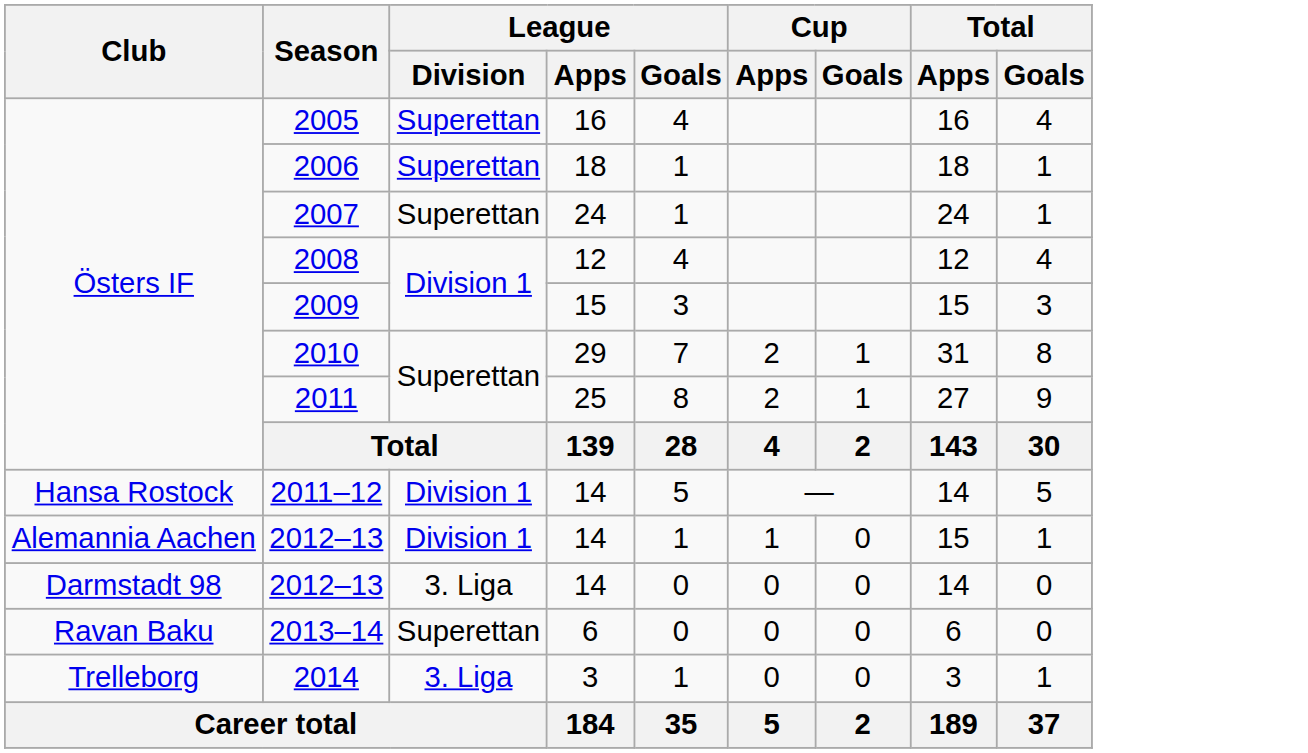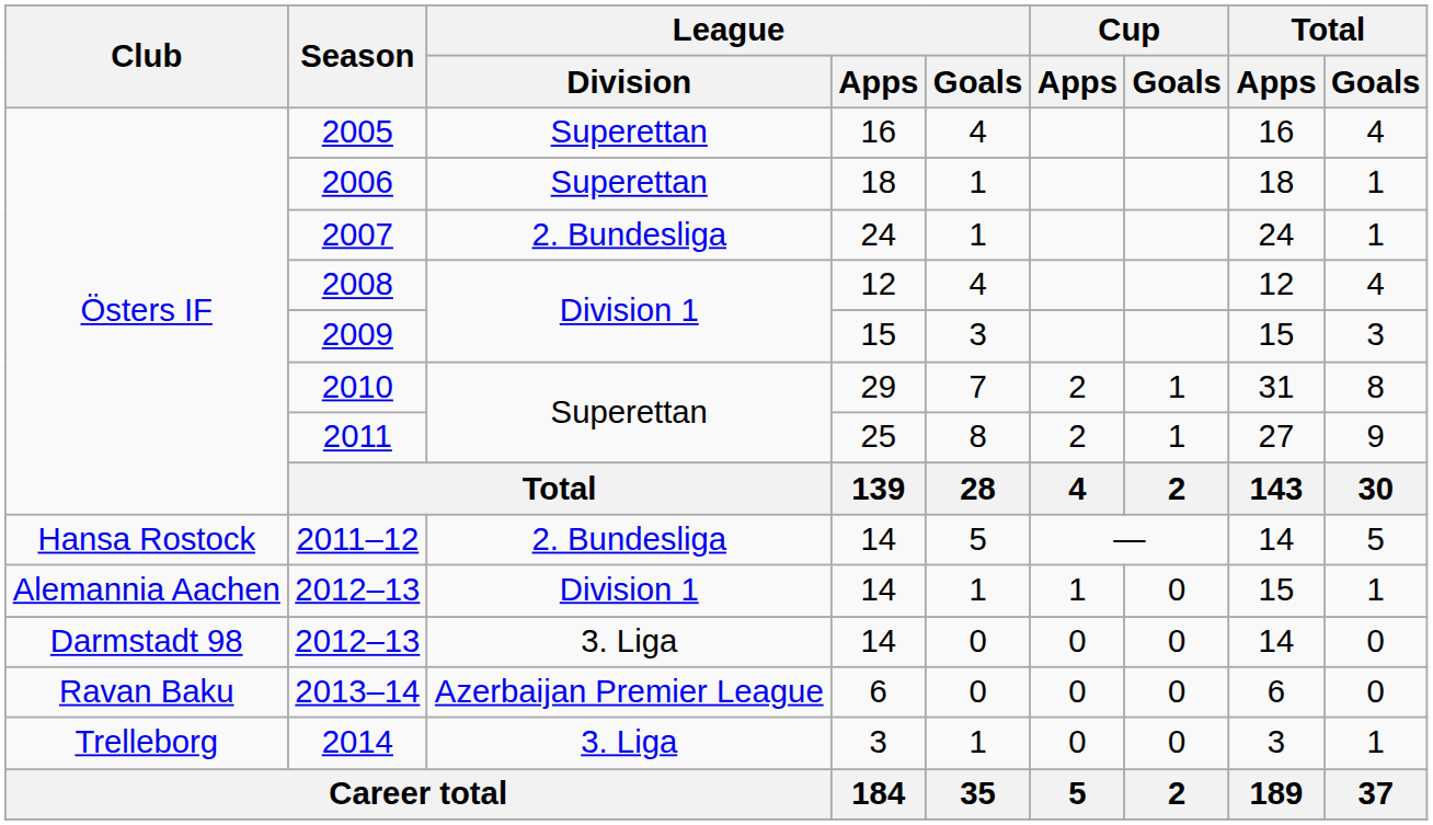 <table class="wikitable" style="text-align:center">
 <tr>
 <th rowspan="2">Club</th>
 <th rowspan="2">Season</th>
 <th colspan="3">League</th>
 <th colspan="2">Cup</th>
 <th colspan="2">Total</th>
 </tr>
 <tr>
 <th>Division</th>
 <th>Apps</th>
 <th>Goals</th>
 <th>Apps</th>
 <th>Goals</th>
 <th>Apps</th>
 <th>Goals</th>
 </tr>
 <tr>
 <td rowspan="8"><a href='#'>Östers IF</a></td>
 <td><a href='#'>2005</a></td>
 <td><a href='#'>Superettan</a></td>
 <td>16</td>
 <td>4</td>
 <td></td>
 <td></td>
 <td>16</td>
 <td>4</td>
 </tr>
 <tr>
 <td><a href='#'>2006</a></td>
 <td><a href='#'>Superettan</a></td>
 <td>18</td>
 <td>1</td>
 <td></td>
 <td></td>
 <td>18</td>
 <td>1</td>
 </tr>
 <tr>
 <td><a href='#'>2007</a></td>
-<td>Superettan</td>
+<td><a href='#'>2. Bundesliga</a></td>
 <td>24</td>
 <td>1</td>
 <td></td>
 <td></td>
 <td>24</td>
 <td>1</td>
 </tr>
 <tr>
 <td><a href='#'>2008</a></td>
 <td rowspan="2"><a href='#'>Division 1</a></td>
 <td>12</td>
 <td>4</td>
 <td></td>
 <td></td>
 <td>12</td>
 <td>4</td>
 </tr>
 <tr>
 <td><a href='#'>2009</a></td>
 <td>15</td>
 <td>3</td>
 <td></td>
 <td></td>
 <td>15</td>
 <td>3</td>
 </tr>
 <tr>
 <td><a href='#'>2010</a></td>
 <td rowspan="2">Superettan</td>
 <td>29</td>
 <td>7</td>
 <td>2</td>
 <td>1</td>
 <td>31</td>
 <td>8</td>
 </tr>
 <tr>
 <td><a href='#'>2011</a></td>
 <td>25</td>
 <td>8</td>
 <td>2</td>
 <td>1</td>
 <td>27</td>
 <td>9</td>
 </tr>
 <tr>
 <th colspan="2">Total</th>
 <th>139</th>
 <th>28</th>
 <th>4</th>
 <th>2</th>
 <th>143</th>
 <th>30</th>
 </tr>
 <tr>
 <td><a href='#'>Hansa Rostock</a></td>
 <td><a href='#'>2011–12</a></td>
-<td><a href='#'>Division 1</a></td>
+<td><a href='#'>2. Bundesliga</a></td>
 <td>14</td>
 <td>5</td>
 <td colspan="2">—</td>
 <td>14</td>
 <td>5</td>
 </tr>
 <tr>
 <td><a href='#'>Alemannia Aachen</a></td>
 <td><a href='#'>2012–13</a></td>
 <td><a href='#'>Division 1</a></td>
 <td>14</td>
 <td>1</td>
 <td>1</td>
 <td>0</td>
 <td>15</td>
 <td>1</td>
 </tr>
 <tr>
 <td><a href='#'>Darmstadt 98</a></td>
 <td><a href='#'>2012–13</a></td>
 <td>3. Liga</td>
 <td>14</td>
 <td>0</td>
 <td>0</td>
 <td>0</td>
 <td>14</td>
 <td>0</td>
 </tr>
 <tr>
 <td><a href='#'>Ravan Baku</a></td>
 <td><a href='#'>2013–14</a></td>
-<td>Superettan</td>
+<td><a href='#'>Azerbaijan Premier League</a></td>
 <td>6</td>
 <td>0</td>
 <td>0</td>
 <td>0</td>
 <td>6</td>
 <td>0</td>
 </tr>
 <tr>
 <td><a href='#'>Trelleborg</a></td>
 <td><a href='#'>2014</a></td>
 <td><a href='#'>3. Liga</a></td>
 <td>3</td>
 <td>1</td>
 <td>0</td>
 <td>0</td>
 <td>3</td>
 <td>1</td>
 </tr>
 <tr>
 <th colspan=3>Career total</th>
 <th>184</th>
 <th>35</th>
 <th>5</th>
 <th>2</th>
 <th>189</th>
 <th>37</th>
 </tr>
 </table>
